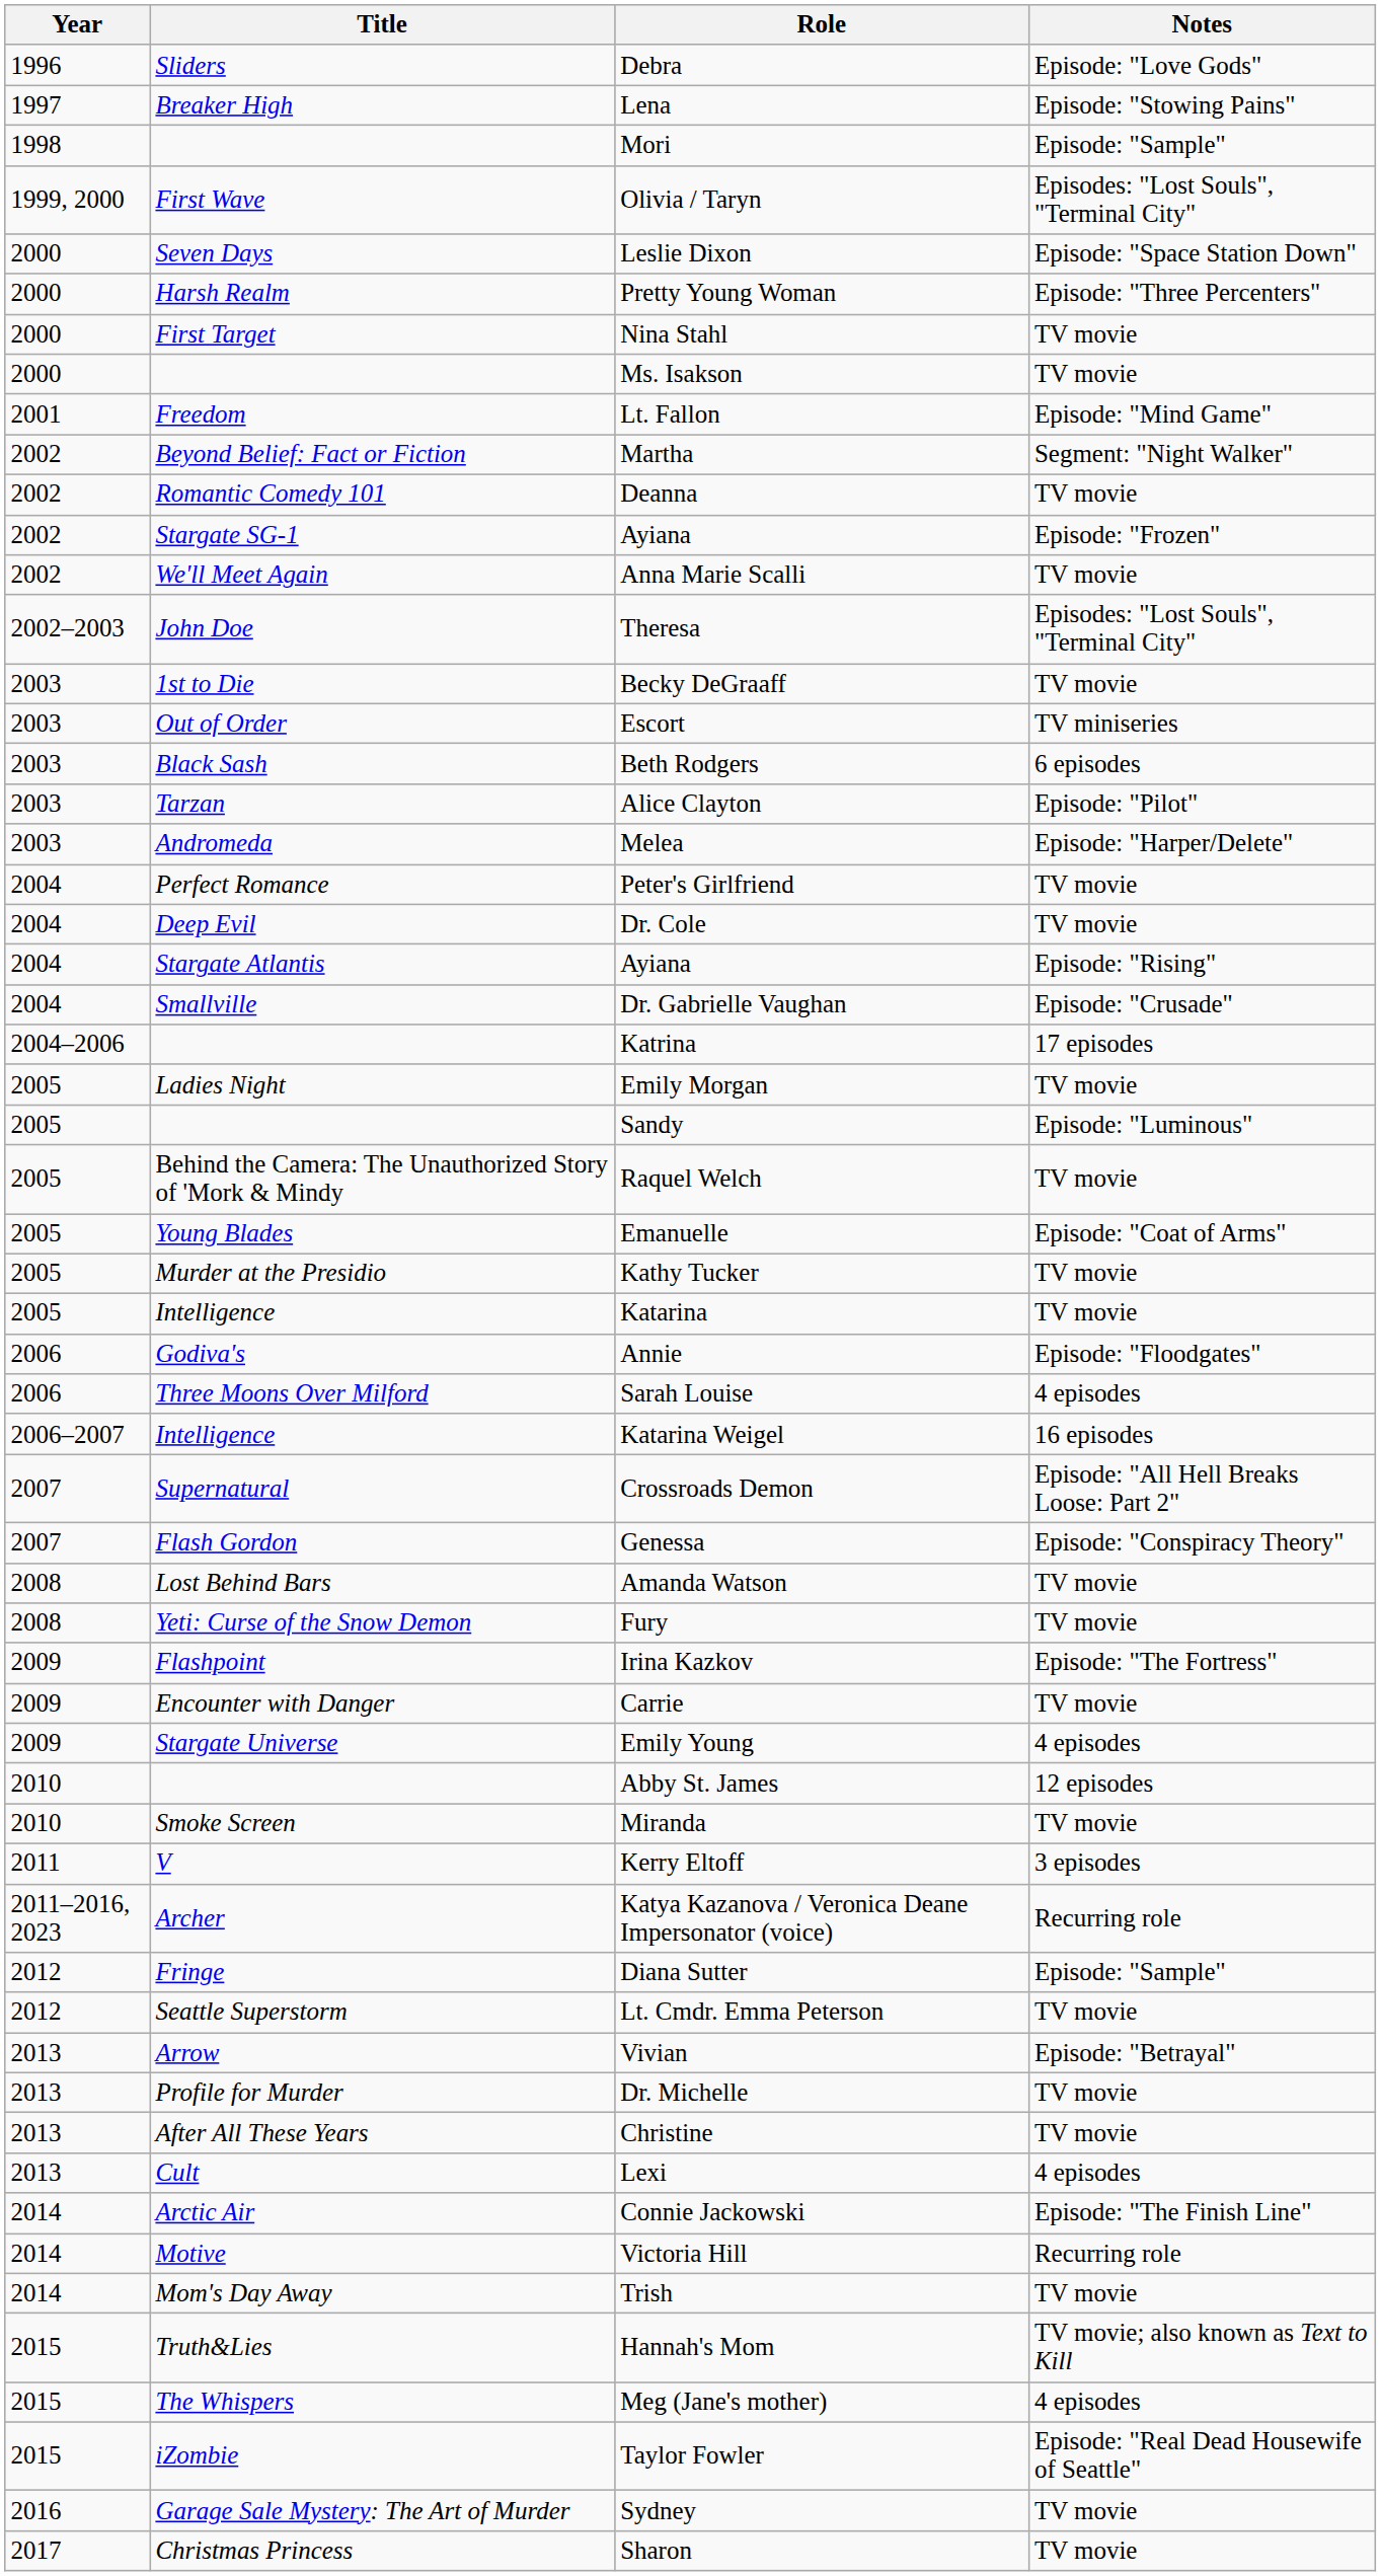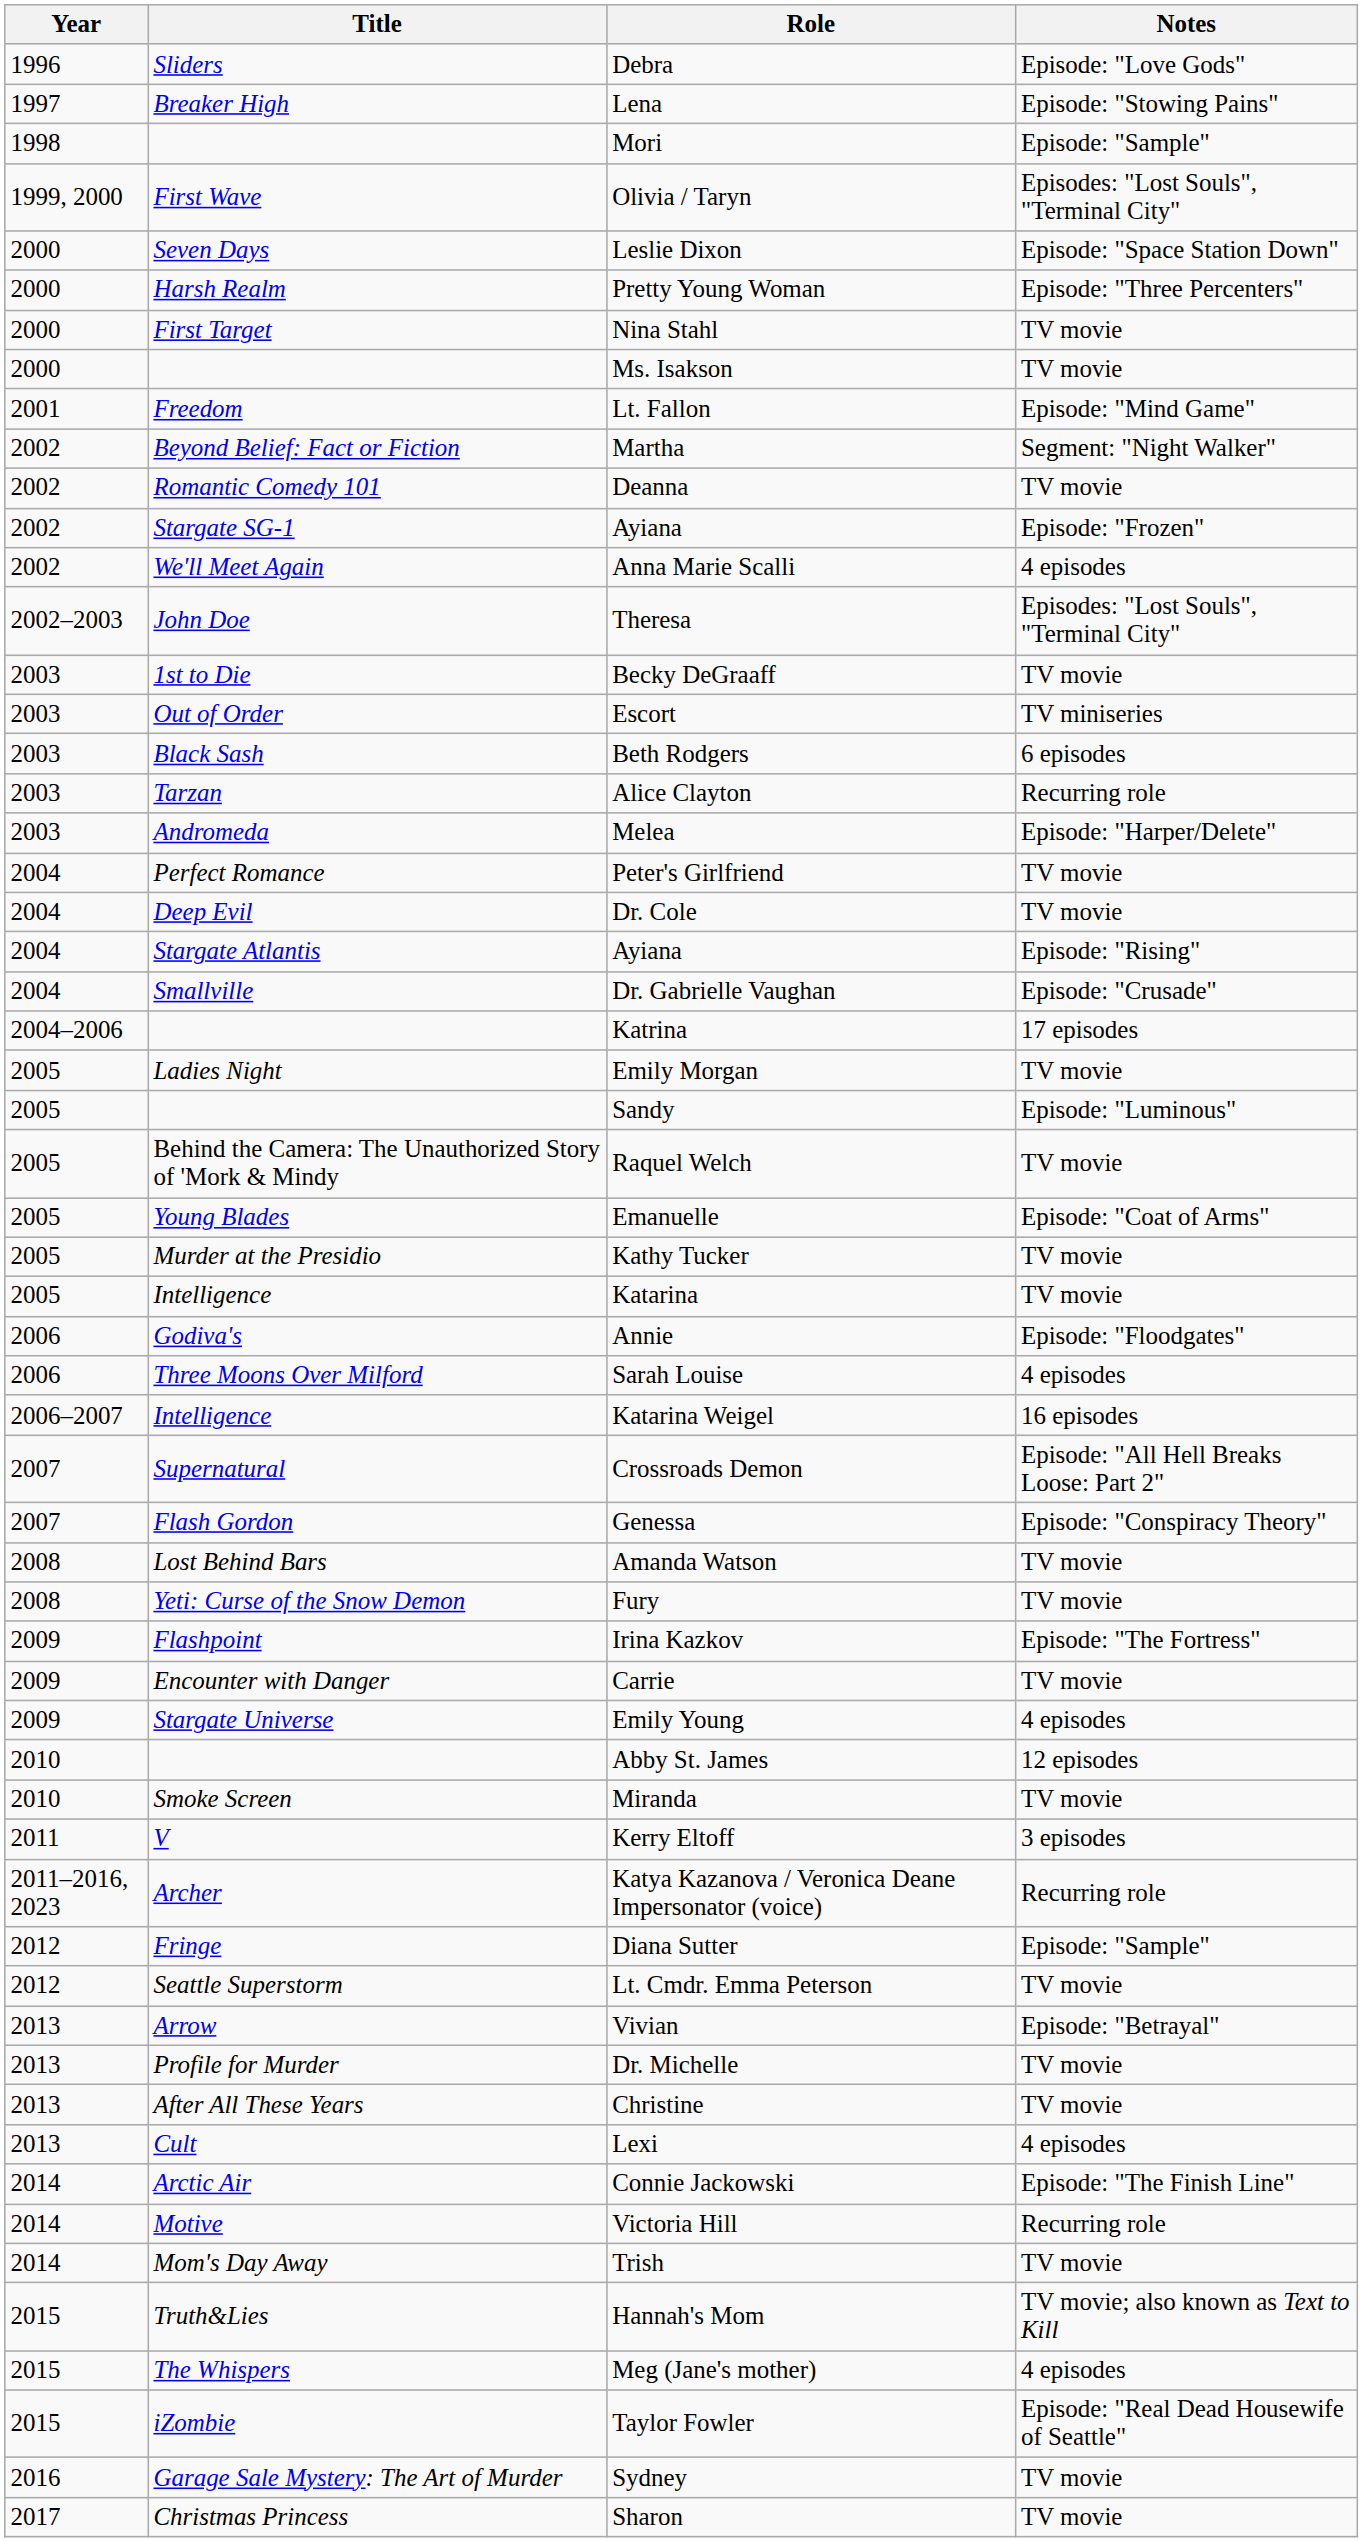 <table class="wikitable sortable">
 <tr>
 <th>Year</th>
 <th>Title</th>
 <th>Role</th>
 <th class="unsortable">Notes</th>
 </tr>
 <tr>
 <td>1996</td>
 <td><em><a href='#'>Sliders</a></em></td>
 <td>Debra</td>
 <td>Episode: "Love Gods"</td>
 </tr>
 <tr>
 <td>1997</td>
 <td><em><a href='#'>Breaker High</a></em></td>
 <td>Lena</td>
 <td>Episode: "Stowing Pains"</td>
 </tr>
 <tr>
 <td>1998</td>
 <td><em></em></td>
 <td>Mori</td>
 <td>Episode: "Sample"</td>
 </tr>
 <tr>
 <td>1999, 2000</td>
 <td><em><a href='#'>First Wave</a></em></td>
 <td>Olivia / Taryn</td>
 <td>Episodes: "Lost Souls", "Terminal City"</td>
 </tr>
 <tr>
 <td>2000</td>
 <td><em><a href='#'>Seven Days</a></em></td>
 <td>Leslie Dixon</td>
 <td>Episode: "Space Station Down"</td>
 </tr>
 <tr>
 <td>2000</td>
 <td><em><a href='#'>Harsh Realm</a></em></td>
 <td>Pretty Young Woman</td>
 <td>Episode: "Three Percenters"</td>
 </tr>
 <tr>
 <td>2000</td>
 <td><em><a href='#'>First Target</a></em></td>
 <td>Nina Stahl</td>
 <td>TV movie</td>
 </tr>
 <tr>
 <td>2000</td>
 <td><em></em></td>
 <td>Ms. Isakson</td>
 <td>TV movie</td>
 </tr>
 <tr>
 <td>2001</td>
 <td><em><a href='#'>Freedom</a></em></td>
 <td>Lt. Fallon</td>
 <td>Episode: "Mind Game"</td>
 </tr>
 <tr>
 <td>2002</td>
 <td><em><a href='#'>Beyond Belief: Fact or Fiction</a></em></td>
 <td>Martha</td>
 <td>Segment: "Night Walker"</td>
 </tr>
 <tr>
 <td>2002</td>
 <td><em><a href='#'>Romantic Comedy 101</a></em></td>
 <td>Deanna</td>
 <td>TV movie</td>
 </tr>
 <tr>
 <td>2002</td>
 <td><em><a href='#'>Stargate SG-1</a></em></td>
 <td>Ayiana</td>
 <td>Episode: "Frozen"</td>
 </tr>
 <tr>
 <td>2002</td>
 <td><em><a href='#'>We'll Meet Again</a></em></td>
 <td>Anna Marie Scalli</td>
-<td>TV movie</td>
+<td>4 episodes</td>
 </tr>
 <tr>
 <td>2002–2003</td>
 <td><em><a href='#'>John Doe</a></em></td>
 <td>Theresa</td>
 <td>Episodes: "Lost Souls", "Terminal City"</td>
 </tr>
 <tr>
 <td>2003</td>
 <td><em><a href='#'>1st to Die</a></em></td>
 <td>Becky DeGraaff</td>
 <td>TV movie</td>
 </tr>
 <tr>
 <td>2003</td>
 <td><em><a href='#'>Out of Order</a></em></td>
 <td>Escort</td>
 <td>TV miniseries</td>
 </tr>
 <tr>
 <td>2003</td>
 <td><em><a href='#'>Black Sash</a></em></td>
 <td>Beth Rodgers</td>
 <td>6 episodes</td>
 </tr>
 <tr>
 <td>2003</td>
 <td><em><a href='#'>Tarzan</a></em></td>
 <td>Alice Clayton</td>
-<td>Episode: "Pilot"</td>
+<td>Recurring role</td>
 </tr>
 <tr>
 <td>2003</td>
 <td><em><a href='#'>Andromeda</a></em></td>
 <td>Melea</td>
 <td>Episode: "Harper/Delete"</td>
 </tr>
 <tr>
 <td>2004</td>
 <td><em>Perfect Romance</em></td>
 <td>Peter's Girlfriend</td>
 <td>TV movie</td>
 </tr>
 <tr>
 <td>2004</td>
 <td><em><a href='#'>Deep Evil</a></em></td>
 <td>Dr. Cole</td>
 <td>TV movie</td>
 </tr>
 <tr>
 <td>2004</td>
 <td><em><a href='#'>Stargate Atlantis</a></em></td>
 <td>Ayiana</td>
 <td>Episode: "Rising"</td>
 </tr>
 <tr>
 <td>2004</td>
 <td><em><a href='#'>Smallville</a></em></td>
 <td>Dr. Gabrielle Vaughan</td>
 <td>Episode: "Crusade"</td>
 </tr>
 <tr>
 <td>2004–2006</td>
 <td><em></em></td>
 <td>Katrina</td>
 <td>17 episodes</td>
 </tr>
 <tr>
 <td>2005</td>
 <td><em>Ladies Night</em></td>
 <td>Emily Morgan</td>
 <td>TV movie</td>
 </tr>
 <tr>
 <td>2005</td>
 <td><em></td>
 <td>Sandy</td>
 <td>Episode: "Luminous"</td>
 </tr>
 <tr>
 <td>2005</td>
 <td></em>Behind the Camera: The Unauthorized Story of 'Mork & Mindy<strong></td>
 <td>Raquel Welch</td>
 <td>TV movie</td>
 </tr>
 <tr>
 <td>2005</td>
 <td><em><a href='#'>Young Blades</a></em></td>
 <td>Emanuelle</td>
 <td>Episode: "Coat of Arms"</td>
 </tr>
 <tr>
 <td>2005</td>
 <td><em>Murder at the Presidio</em></td>
 <td>Kathy Tucker</td>
 <td>TV movie</td>
 </tr>
 <tr>
 <td>2005</td>
 <td><em>Intelligence</em></td>
 <td>Katarina</td>
 <td>TV movie</td>
 </tr>
 <tr>
 <td>2006</td>
 <td><em><a href='#'>Godiva's</a></em></td>
 <td>Annie</td>
 <td>Episode: "Floodgates"</td>
 </tr>
 <tr>
 <td>2006</td>
 <td><em><a href='#'>Three Moons Over Milford</a></em></td>
 <td>Sarah Louise</td>
 <td>4 episodes</td>
 </tr>
 <tr>
 <td>2006–2007</td>
 <td><em><a href='#'>Intelligence</a></em></td>
 <td>Katarina Weigel</td>
 <td>16 episodes</td>
 </tr>
 <tr>
 <td>2007</td>
 <td><em><a href='#'>Supernatural</a></em></td>
 <td>Crossroads Demon</td>
 <td>Episode: "All Hell Breaks Loose: Part 2"</td>
 </tr>
 <tr>
 <td>2007</td>
 <td><em><a href='#'>Flash Gordon</a></em></td>
 <td>Genessa</td>
 <td>Episode: "Conspiracy Theory"</td>
 </tr>
 <tr>
 <td>2008</td>
 <td><em>Lost Behind Bars</em></td>
 <td>Amanda Watson</td>
 <td>TV movie</td>
 </tr>
 <tr>
 <td>2008</td>
 <td><em><a href='#'>Yeti: Curse of the Snow Demon</a></em></td>
 <td>Fury</td>
 <td>TV movie</td>
 </tr>
 <tr>
 <td>2009</td>
 <td><em><a href='#'>Flashpoint</a></em></td>
 <td>Irina Kazkov</td>
 <td>Episode: "The Fortress"</td>
 </tr>
 <tr>
 <td>2009</td>
 <td><em>Encounter with Danger</em></td>
 <td>Carrie</td>
 <td>TV movie</td>
 </tr>
 <tr>
 <td>2009</td>
 <td><em><a href='#'>Stargate Universe</a></em></td>
 <td>Emily Young</td>
 <td>4 episodes</td>
 </tr>
 <tr>
 <td>2010</td>
 <td><em></em></td>
 <td>Abby St. James</td>
 <td>12 episodes</td>
 </tr>
 <tr>
 <td>2010</td>
 <td><em>Smoke Screen</em></td>
 <td>Miranda</td>
 <td>TV movie</td>
 </tr>
 <tr>
 <td>2011</td>
 <td><em><a href='#'>V</a></em></td>
 <td>Kerry Eltoff</td>
 <td>3 episodes</td>
 </tr>
 <tr>
 <td>2011–2016, 2023</td>
 <td><em><a href='#'>Archer</a></em></td>
 <td>Katya Kazanova / Veronica Deane Impersonator (voice)</td>
 <td>Recurring role</td>
 </tr>
 <tr>
 <td>2012</td>
 <td><em><a href='#'>Fringe</a></em></td>
 <td>Diana Sutter</td>
 <td>Episode: "Sample"</td>
 </tr>
 <tr>
 <td>2012</td>
 <td><em>Seattle Superstorm</em></td>
 <td>Lt. Cmdr. Emma Peterson</td>
 <td>TV movie</td>
 </tr>
 <tr>
 <td>2013</td>
 <td><em><a href='#'>Arrow</a></em></td>
 <td>Vivian</td>
 <td>Episode: "Betrayal"</td>
 </tr>
 <tr>
 <td>2013</td>
 <td><em>Profile for Murder</em></td>
 <td>Dr. Michelle</td>
 <td>TV movie</td>
 </tr>
 <tr>
 <td>2013</td>
 <td><em>After All These Years</em></td>
 <td>Christine</td>
 <td>TV movie</td>
 </tr>
 <tr>
 <td>2013</td>
 <td><em><a href='#'>Cult</a></em></td>
 <td>Lexi</td>
 <td>4 episodes</td>
 </tr>
 <tr>
 <td>2014</td>
 <td><em><a href='#'>Arctic Air</a></em></td>
 <td>Connie Jackowski</td>
 <td>Episode: "The Finish Line"</td>
 </tr>
 <tr>
 <td>2014</td>
 <td><em><a href='#'>Motive</a></em></td>
 <td>Victoria Hill</td>
 <td>Recurring role</td>
 </tr>
 <tr>
 <td>2014</td>
 <td><em>Mom's Day Away</em></td>
 <td>Trish</td>
 <td>TV movie</td>
 </tr>
 <tr>
 <td>2015</td>
 <td><em>Truth&Lies</em></td>
 <td>Hannah's Mom</td>
 <td>TV movie; also known as <em>Text to Kill</em></td>
 </tr>
 <tr>
 <td>2015</td>
 <td data-sort-value="Whispers, The"><em><a href='#'>The Whispers</a></em></td>
 <td>Meg (Jane's mother)</td>
 <td>4 episodes</td>
 </tr>
 <tr>
 <td>2015</td>
 <td><em><a href='#'>iZombie</a></em></td>
 <td>Taylor Fowler</td>
 <td>Episode: "Real Dead Housewife of Seattle"</td>
 </tr>
 <tr>
 <td>2016</td>
 <td><em><a href='#'>Garage Sale Mystery</a>: The Art of Murder</em></td>
 <td>Sydney</td>
 <td>TV movie</td>
 </tr>
 <tr>
 <td>2017</td>
 <td><em>Christmas Princess</em></td>
 <td>Sharon</td>
 <td>TV movie</td>
 </tr>
 </table>
